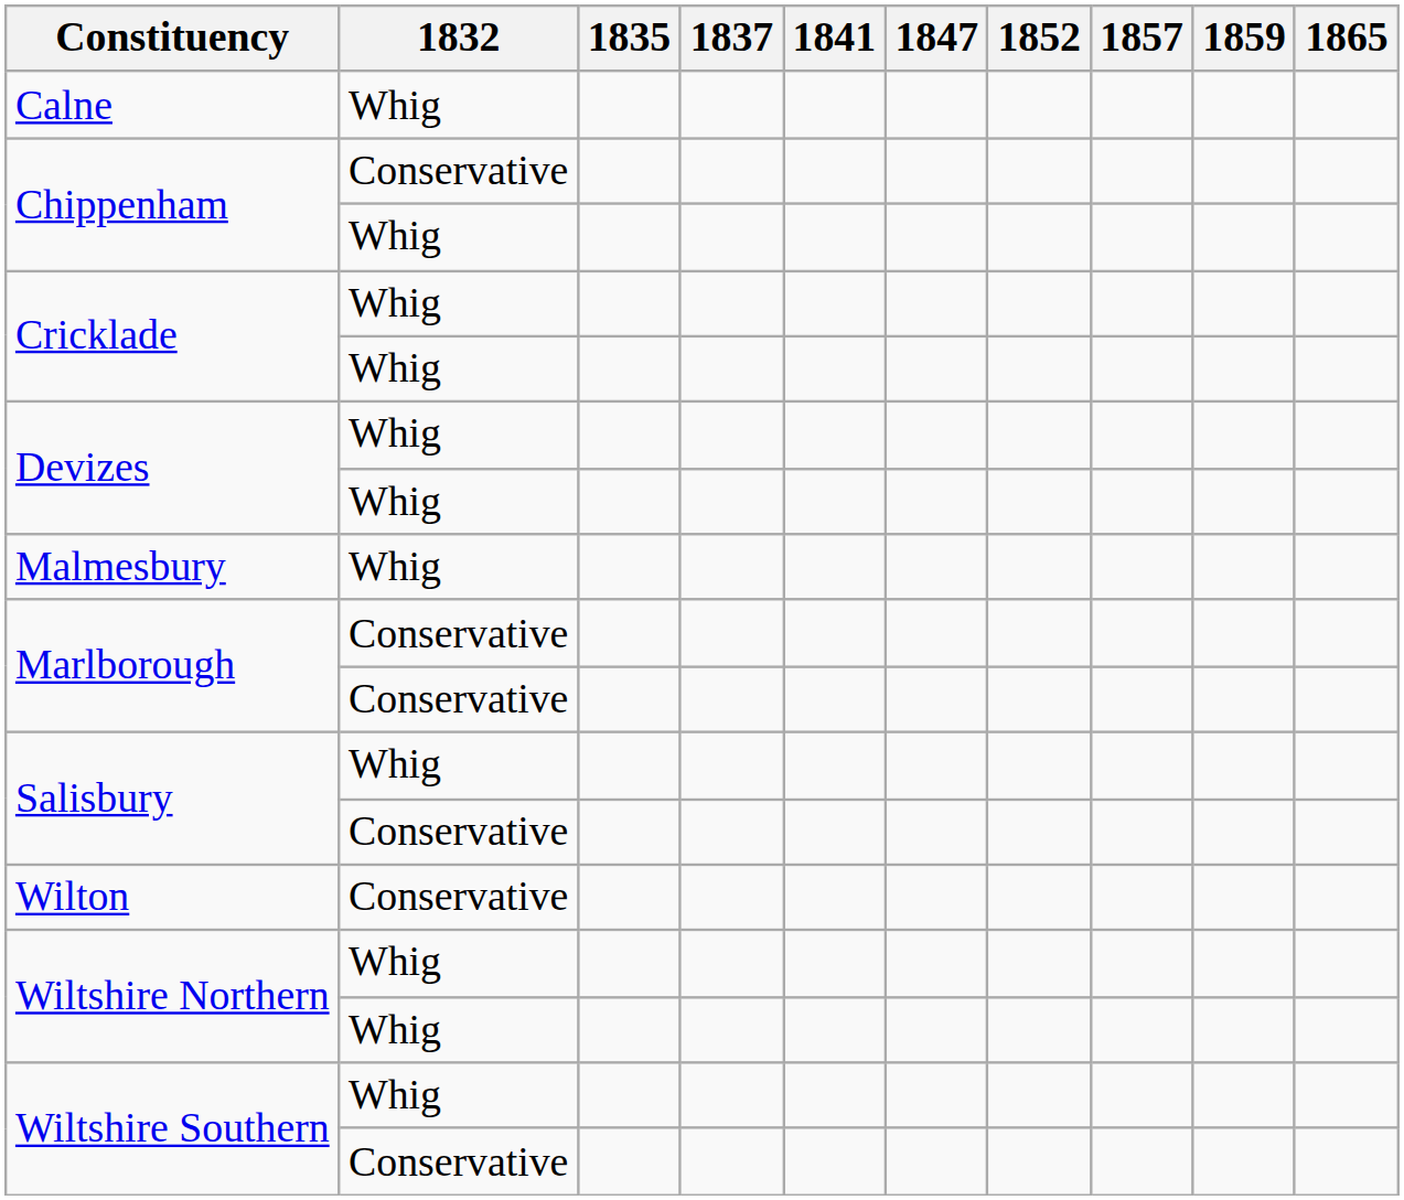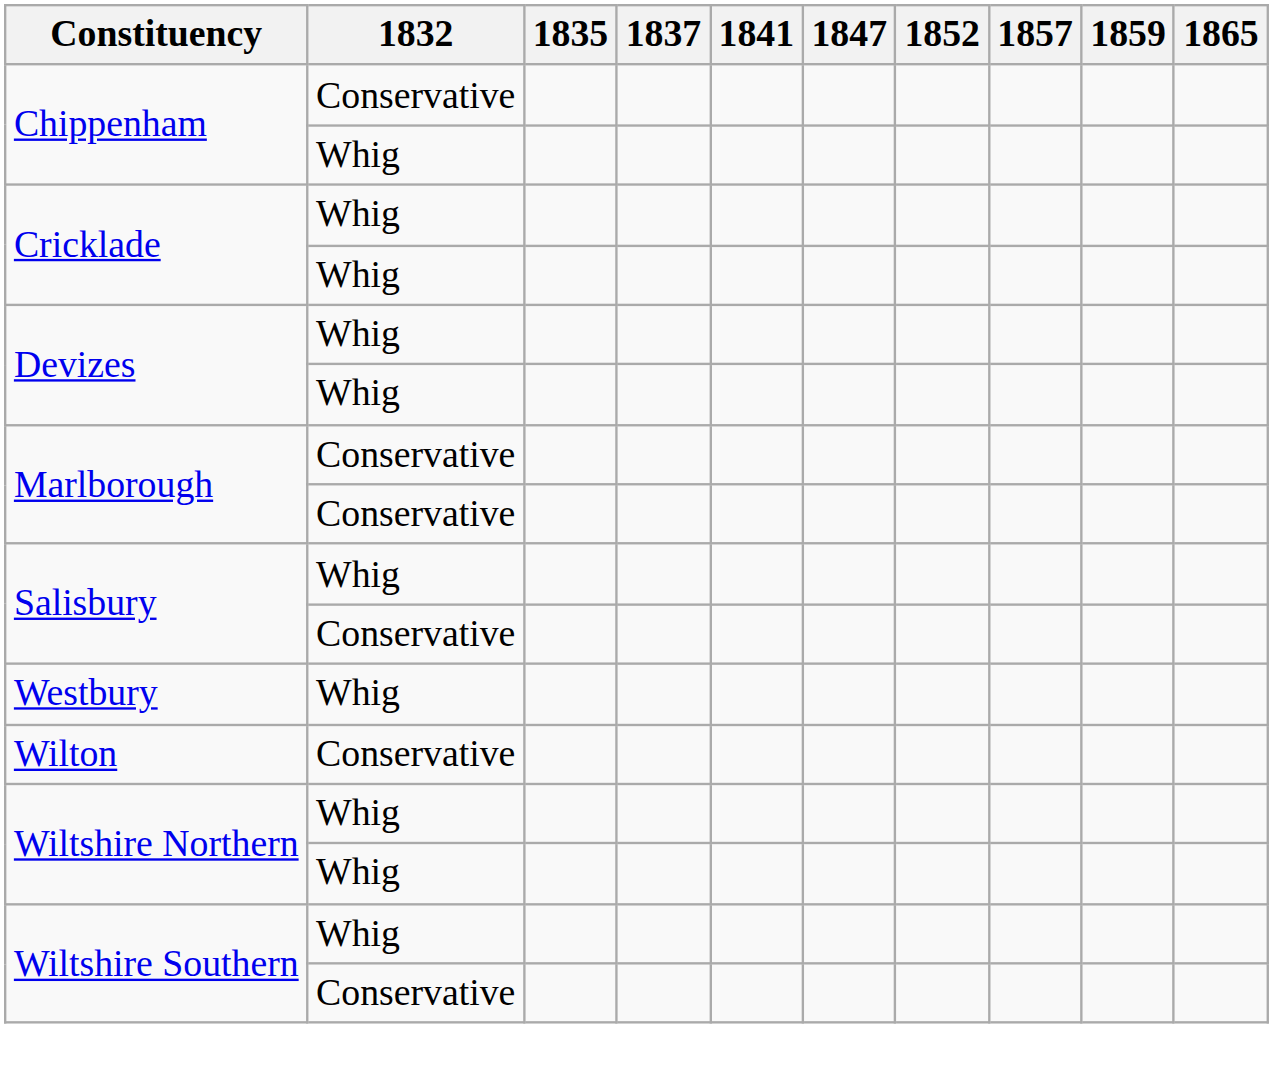 <table class=wikitable sortable>
 <tr>
 <th>Constituency</th>
 <th>1832</th>
 <th>1835</th>
 <th>1837</th>
 <th>1841</th>
 <th>1847</th>
 <th>1852</th>
 <th>1857</th>
 <th>1859</th>
 <th>1865</th>
-</tr>
-<tr>
-<td><a href='#'>Calne</a></td>
-<td bgcolor=>Whig</td>
-<td></td>
-<td></td>
-<td></td>
-<td></td>
-<td></td>
-<td></td>
-<td></td>
-<td></td>
 </tr>
 <tr>
 <td rowspan=2><a href='#'>Chippenham</a></td>
 <td bgcolor=>Conservative</td>
 <td></td>
 <td></td>
 <td></td>
 <td></td>
 <td></td>
 <td></td>
 <td></td>
 <td></td>
 </tr>
 <tr>
 <td bgcolor=>Whig</td>
 <td></td>
 <td></td>
 <td></td>
 <td></td>
 <td></td>
 <td></td>
 <td></td>
 <td></td>
 </tr>
 <tr>
 <td rowspan=2><a href='#'>Cricklade</a></td>
 <td bgcolor=>Whig</td>
 <td></td>
 <td></td>
 <td></td>
 <td></td>
 <td></td>
 <td></td>
 <td></td>
 <td></td>
 </tr>
 <tr>
 <td bgcolor=>Whig</td>
 <td></td>
 <td></td>
 <td></td>
 <td></td>
 <td></td>
 <td></td>
 <td></td>
 <td></td>
 </tr>
 <tr>
 <td rowspan=2><a href='#'>Devizes</a></td>
 <td bgcolor=>Whig</td>
 <td></td>
 <td></td>
 <td></td>
 <td></td>
 <td></td>
 <td></td>
 <td></td>
 <td></td>
 </tr>
 <tr>
 <td bgcolor=>Whig</td>
 <td></td>
 <td></td>
 <td></td>
 <td></td>
 <td></td>
 <td></td>
 <td></td>
 <td></td>
 </tr>
 <tr>
-<td><a href='#'>Malmesbury</a></td>
-<td bgcolor=>Whig</td>
-<td></td>
-<td></td>
-<td></td>
-<td></td>
-<td></td>
-<td></td>
-<td></td>
-<td></td>
-</tr>
-<tr>
 <td rowspan=2><a href='#'>Marlborough</a></td>
 <td bgcolor=>Conservative</td>
 <td></td>
 <td></td>
 <td></td>
 <td></td>
 <td></td>
 <td></td>
 <td></td>
 <td></td>
 </tr>
 <tr>
 <td bgcolor=>Conservative</td>
 <td></td>
 <td></td>
 <td></td>
 <td></td>
 <td></td>
 <td></td>
 <td></td>
 <td></td>
 </tr>
 <tr>
 <td rowspan=2><a href='#'>Salisbury</a></td>
 <td bgcolor=>Whig</td>
 <td></td>
 <td></td>
 <td></td>
 <td></td>
 <td></td>
 <td></td>
 <td></td>
 <td></td>
 </tr>
 <tr>
 <td bgcolor=>Conservative</td>
+<td></td>
+<td></td>
+<td></td>
+<td></td>
+<td></td>
+<td></td>
+<td></td>
+<td></td>
+</tr>
+<tr>
+<td><a href='#'>Westbury</a></td>
+<td bgcolor=>Whig</td>
 <td></td>
 <td></td>
 <td></td>
 <td></td>
 <td></td>
 <td></td>
 <td></td>
 <td></td>
 </tr>
 <tr>
 <td><a href='#'>Wilton</a></td>
 <td bgcolor=>Conservative</td>
 <td></td>
 <td></td>
 <td></td>
 <td></td>
 <td></td>
 <td></td>
 <td></td>
 <td></td>
 </tr>
 <tr>
 <td rowspan=2><a href='#'>Wiltshire Northern</a></td>
 <td bgcolor=>Whig</td>
 <td></td>
 <td></td>
 <td></td>
 <td></td>
 <td></td>
 <td></td>
 <td></td>
 <td></td>
 </tr>
 <tr>
 <td bgcolor=>Whig</td>
 <td></td>
 <td></td>
 <td></td>
 <td></td>
 <td></td>
 <td></td>
 <td></td>
 <td></td>
 </tr>
 <tr>
 <td rowspan=2><a href='#'>Wiltshire Southern</a></td>
 <td bgcolor=>Whig</td>
 <td></td>
 <td></td>
 <td></td>
 <td></td>
 <td></td>
 <td></td>
 <td></td>
 <td></td>
 </tr>
 <tr>
 <td bgcolor=>Conservative</td>
 <td></td>
 <td></td>
 <td></td>
 <td></td>
 <td></td>
 <td></td>
 <td></td>
 <td></td>
 </tr>
 </table>
